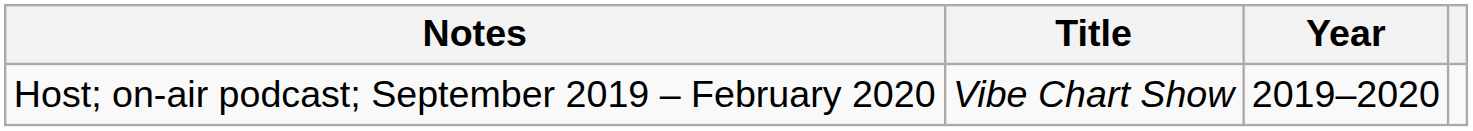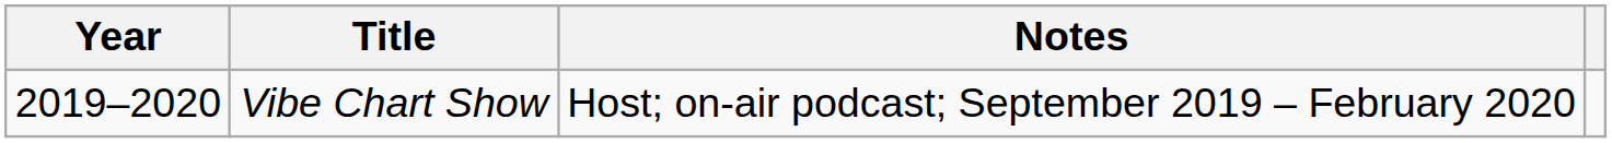 <table class="wikitable">
 <tr>
+<th>Year</th>
+<th>Title</th>
 <th>Notes</th>
-<th>Title</th>
-<th>Year</th>
 <th></th>
 </tr>
 <tr>
+<td>2019–2020</td>
+<td><em>Vibe Chart Show</em></td>
 <td>Host; on-air podcast; September 2019 – February 2020</td>
-<td><em>Vibe Chart Show</em></td>
-<td>2019–2020</td>
 <td></td>
 </tr>
 </table>
